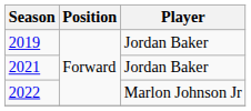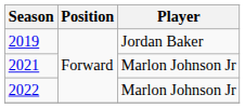 <table class="wikitable">
 <tr>
 <th>Season</th>
 <th>Position</th>
 <th>Player</th>
 </tr>
 <tr>
 <td><a href='#'>2019</a></td>
 <td rowspan="3">Forward</td>
 <td>Jordan Baker</td>
 </tr>
 <tr>
 <td><a href='#'>2021</a></td>
-<td>Jordan Baker</td>
+<td>Marlon Johnson Jr</td>
 </tr>
 <tr>
 <td><a href='#'>2022</a></td>
 <td>Marlon Johnson Jr</td>
 </tr>
 <tr>
 </tr>
 </table>
